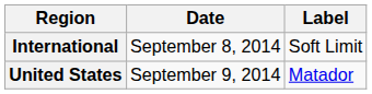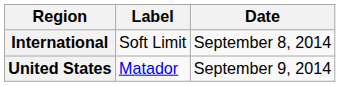 <table class="wikitable plainrowheaders">
 <tr>
 <th scope="col">Region</th>
+<th scope="col">Label</th>
 <th scope="col">Date</th>
-<th scope="col">Label</th>
 </tr>
 <tr>
 <th scope="row">International</th>
+<td>Soft Limit</td>
 <td>September 8, 2014</td>
-<td>Soft Limit</td>
 </tr>
 <tr>
 <th scope="row">United States</th>
+<td><a href='#'>Matador</a></td>
 <td>September 9, 2014</td>
-<td><a href='#'>Matador</a></td>
 </tr>
 </table>
